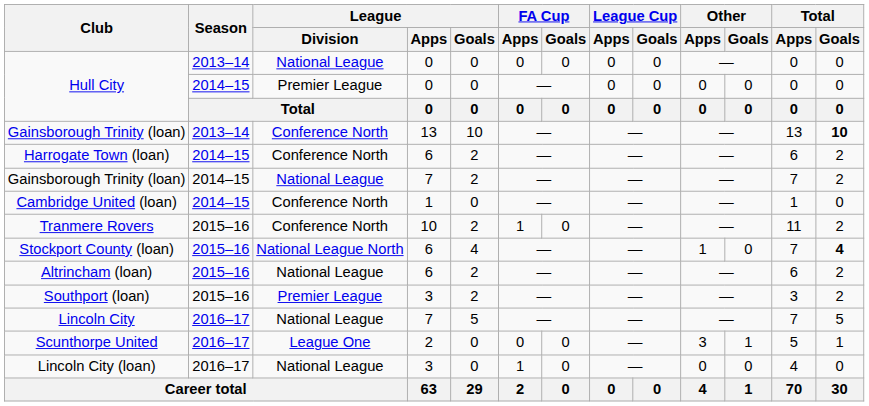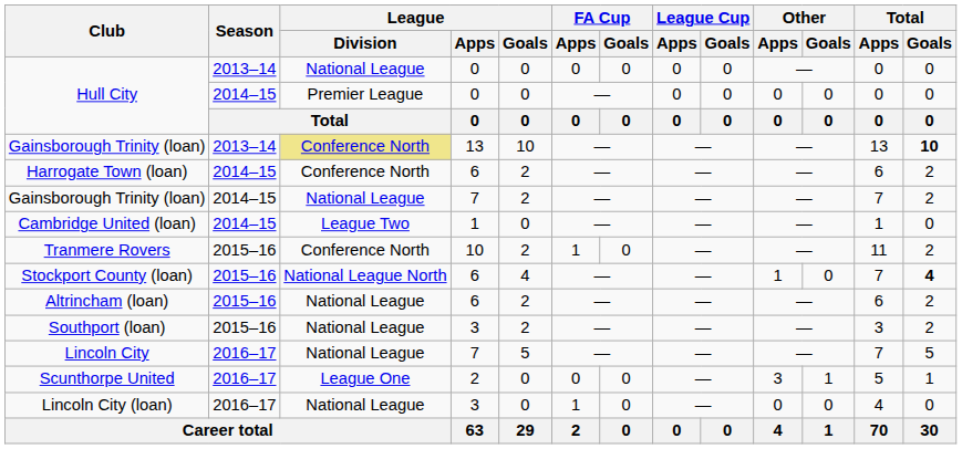 <table class=wikitable style="text-align: center;">
 <tr>
 <th rowspan=2>Club</th>
 <th rowspan=2>Season</th>
 <th colspan=3>League</th>
 <th colspan=2><a href='#'>FA Cup</a></th>
 <th colspan=2><a href='#'>League Cup</a></th>
 <th colspan=2>Other</th>
 <th colspan=2>Total</th>
 </tr>
 <tr>
 <th>Division</th>
 <th>Apps</th>
 <th>Goals</th>
 <th>Apps</th>
 <th>Goals</th>
 <th>Apps</th>
 <th>Goals</th>
 <th>Apps</th>
 <th>Goals</th>
 <th>Apps</th>
 <th>Goals</th>
 </tr>
 <tr>
 <td rowspan=3><a href='#'>Hull City</a></td>
 <td><a href='#'>2013–14</a></td>
 <td><a href='#'>National League</a></td>
 <td>0</td>
 <td>0</td>
 <td>0</td>
 <td>0</td>
 <td>0</td>
 <td>0</td>
 <td colspan=2>—</td>
 <td>0</td>
 <td>0</td>
 </tr>
 <tr>
 <td><a href='#'>2014–15</a></td>
 <td>Premier League</td>
 <td>0</td>
 <td>0</td>
 <td colspan=2>—</td>
 <td>0</td>
 <td>0</td>
 <td>0</td>
 <td>0</td>
 <td>0</td>
 <td>0</td>
 </tr>
 <tr>
 <th colspan=2>Total</th>
 <th>0</th>
 <th>0</th>
 <th>0</th>
 <th>0</th>
 <th>0</th>
 <th>0</th>
 <th>0</th>
 <th>0</th>
 <th>0</th>
 <th>0</th>
 </tr>
 <tr>
 <td><a href='#'>Gainsborough Trinity</a> (loan)</td>
 <td><a href='#'>2013–14</a></td>
-<td><a href='#'>Conference North</a></td>
+<td style="background: khaki;"><a href='#'>Conference North</a></td>
 <td>13</td>
 <td>10</td>
 <td colspan=2>—</td>
 <td colspan=2>—</td>
 <td colspan=2>—</td>
 <td>13</td>
 <td><strong>10</strong></td>
 </tr>
 <tr>
 <td><a href='#'>Harrogate Town</a> (loan)</td>
 <td><a href='#'>2014–15</a></td>
 <td>Conference North</td>
 <td>6</td>
 <td>2</td>
 <td colspan=2>—</td>
 <td colspan=2>—</td>
 <td colspan=2>—</td>
 <td>6</td>
 <td>2</td>
 </tr>
 <tr>
 <td>Gainsborough Trinity (loan)</td>
 <td>2014–15</td>
 <td><a href='#'>National League</a></td>
 <td>7</td>
 <td>2</td>
 <td colspan=2>—</td>
 <td colspan=2>—</td>
 <td colspan=2>—</td>
 <td>7</td>
 <td>2</td>
 </tr>
 <tr>
 <td><a href='#'>Cambridge United</a> (loan)</td>
 <td><a href='#'>2014–15</a></td>
-<td>Conference North</td>
+<td><a href='#'>League Two</a></td>
 <td>1</td>
 <td>0</td>
 <td colspan=2>—</td>
 <td colspan=2>—</td>
 <td colspan=2>—</td>
 <td>1</td>
 <td>0</td>
 </tr>
 <tr>
 <td><a href='#'>Tranmere Rovers</a></td>
 <td>2015–16</td>
 <td>Conference North</td>
 <td>10</td>
 <td>2</td>
 <td>1</td>
 <td>0</td>
 <td colspan=2>—</td>
 <td colspan=2>—</td>
 <td>11</td>
 <td>2</td>
 </tr>
 <tr>
 <td><a href='#'>Stockport County</a> (loan)</td>
 <td><a href='#'>2015–16</a></td>
 <td><a href='#'>National League North</a></td>
 <td>6</td>
 <td>4</td>
 <td colspan=2>—</td>
 <td colspan=2>—</td>
 <td>1</td>
 <td>0</td>
 <td>7</td>
 <td><strong>4</strong></td>
 </tr>
 <tr>
 <td><a href='#'>Altrincham</a> (loan)</td>
 <td><a href='#'>2015–16</a></td>
 <td>National League</td>
 <td>6</td>
 <td>2</td>
 <td colspan=2>—</td>
 <td colspan=2>—</td>
 <td colspan=2>—</td>
 <td>6</td>
 <td>2</td>
 </tr>
 <tr>
 <td><a href='#'>Southport</a> (loan)</td>
 <td>2015–16</td>
-<td><a href='#'>Premier League</a></td>
+<td>National League</td>
 <td>3</td>
 <td>2</td>
 <td colspan=2>—</td>
 <td colspan=2>—</td>
 <td colspan=2>—</td>
 <td>3</td>
 <td>2</td>
 </tr>
 <tr>
 <td><a href='#'>Lincoln City</a></td>
 <td><a href='#'>2016–17</a></td>
 <td>National League</td>
 <td>7</td>
 <td>5</td>
 <td colspan=2>—</td>
 <td colspan=2>—</td>
 <td colspan=2>—</td>
 <td>7</td>
 <td>5</td>
 </tr>
 <tr>
 <td><a href='#'>Scunthorpe United</a></td>
 <td><a href='#'>2016–17</a></td>
 <td><a href='#'>League One</a></td>
 <td>2</td>
 <td>0</td>
 <td>0</td>
 <td>0</td>
 <td colspan=2>—</td>
 <td>3</td>
 <td>1</td>
 <td>5</td>
 <td>1</td>
 </tr>
 <tr>
 <td>Lincoln City (loan)</td>
 <td>2016–17</td>
 <td>National League</td>
 <td>3</td>
 <td>0</td>
 <td>1</td>
 <td>0</td>
 <td colspan=2>—</td>
 <td>0</td>
 <td>0</td>
 <td>4</td>
 <td>0</td>
 </tr>
 <tr>
 <th colspan=3>Career total</th>
 <th>63</th>
 <th>29</th>
 <th>2</th>
 <th>0</th>
 <th>0</th>
 <th>0</th>
 <th>4</th>
 <th>1</th>
 <th>70</th>
 <th>30</th>
 </tr>
 </table>
